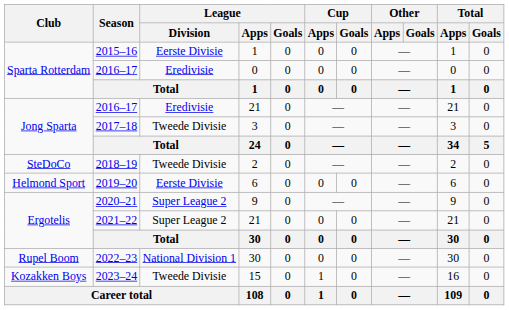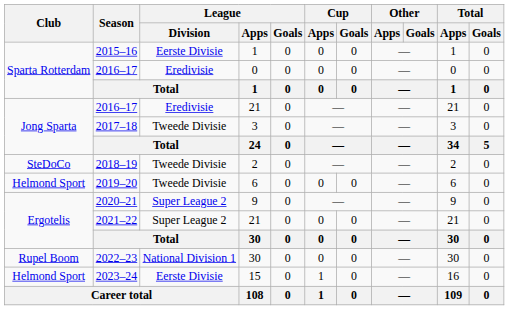 <table class="wikitable" style="text-align: center">
 <tr>
 <th rowspan="2">Club</th>
 <th rowspan="2">Season</th>
 <th colspan="3">League</th>
 <th colspan="2">Cup</th>
 <th colspan="2">Other</th>
 <th colspan="2">Total</th>
 </tr>
 <tr>
 <th>Division</th>
 <th>Apps</th>
 <th>Goals</th>
 <th>Apps</th>
 <th>Goals</th>
 <th>Apps</th>
 <th>Goals</th>
 <th>Apps</th>
 <th>Goals</th>
 </tr>
 <tr>
 <td rowspan="3"><a href='#'>Sparta Rotterdam</a></td>
 <td><a href='#'>2015–16</a></td>
 <td><a href='#'>Eerste Divisie</a></td>
 <td>1</td>
 <td>0</td>
 <td>0</td>
 <td>0</td>
 <td colspan=2>—</td>
 <td>1</td>
 <td>0</td>
 </tr>
 <tr>
 <td><a href='#'>2016–17</a></td>
 <td><a href='#'>Eredivisie</a></td>
 <td>0</td>
 <td>0</td>
 <td>0</td>
 <td>0</td>
 <td colspan=2>—</td>
 <td>0</td>
 <td>0</td>
 </tr>
 <tr>
 <th colspan="2">Total</th>
 <th>1</th>
 <th>0</th>
 <th>0</th>
 <th>0</th>
 <th colspan=2>—</th>
 <th>1</th>
 <th>0</th>
 </tr>
 <tr>
 <td rowspan="3"><a href='#'>Jong Sparta</a></td>
 <td><a href='#'>2016–17</a></td>
 <td><a href='#'>Eredivisie</a></td>
 <td>21</td>
 <td>0</td>
 <td colspan=2>—</td>
 <td colspan=2>—</td>
 <td>21</td>
 <td>0</td>
 </tr>
 <tr>
 <td><a href='#'>2017–18</a></td>
 <td>Tweede Divisie</td>
 <td>3</td>
 <td>0</td>
 <td colspan=2>—</td>
 <td colspan=2>—</td>
 <td>3</td>
 <td>0</td>
 </tr>
 <tr>
 <th colspan="2">Total</th>
 <th>24</th>
 <th>0</th>
 <th colspan=2>—</th>
 <th colspan=2>—</th>
 <th>34</th>
 <th>5</th>
 </tr>
 <tr>
 <td><a href='#'>SteDoCo</a></td>
 <td><a href='#'>2018–19</a></td>
 <td>Tweede Divisie</td>
 <td>2</td>
 <td>0</td>
 <td colspan=2>—</td>
 <td colspan=2>—</td>
 <td>2</td>
 <td>0</td>
 </tr>
 <tr>
 <td><a href='#'>Helmond Sport</a></td>
 <td><a href='#'>2019–20</a></td>
-<td><a href='#'>Eerste Divisie</a></td>
+<td>Tweede Divisie</td>
 <td>6</td>
 <td>0</td>
 <td>0</td>
 <td>0</td>
 <td colspan=2>—</td>
 <td>6</td>
 <td>0</td>
 </tr>
 <tr>
 <td rowspan="3"><a href='#'>Ergotelis</a></td>
 <td><a href='#'>2020–21</a></td>
 <td><a href='#'>Super League 2</a></td>
 <td>9</td>
 <td>0</td>
 <td colspan=2>—</td>
 <td colspan=2>—</td>
 <td>9</td>
 <td>0</td>
 </tr>
 <tr>
 <td><a href='#'>2021–22</a></td>
 <td>Super League 2</td>
 <td>21</td>
 <td>0</td>
 <td>0</td>
 <td>0</td>
 <td colspan=2>—</td>
 <td>21</td>
 <td>0</td>
 </tr>
 <tr>
 <th colspan="2">Total</th>
 <th>30</th>
 <th>0</th>
 <th>0</th>
 <th>0</th>
 <th colspan=2>—</th>
 <th>30</th>
 <th>0</th>
 </tr>
 <tr>
 <td><a href='#'>Rupel Boom</a></td>
 <td><a href='#'>2022–23</a></td>
 <td><a href='#'>National Division 1</a></td>
 <td>30</td>
 <td>0</td>
 <td>0</td>
 <td>0</td>
 <td colspan=2>—</td>
 <td>30</td>
 <td>0</td>
 </tr>
 <tr>
-<td><a href='#'>Kozakken Boys</a></td>
+<td><a href='#'>Helmond Sport</a></td>
 <td><a href='#'>2023–24</a></td>
-<td>Tweede Divisie</td>
+<td><a href='#'>Eerste Divisie</a></td>
 <td>15</td>
 <td>0</td>
 <td>1</td>
 <td>0</td>
 <td colspan=2>—</td>
 <td>16</td>
 <td>0</td>
 </tr>
 <tr>
 <th colspan="3">Career total</th>
 <th>108</th>
 <th>0</th>
 <th>1</th>
 <th>0</th>
 <th colspan=2>—</th>
 <th>109</th>
 <th>0</th>
 </tr>
 </table>
